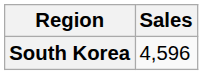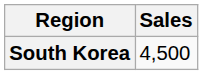 <table class="wikitable plainrowheaders">
 <tr>
 <th scope="col">Region</th>
 <th scope="col">Sales</th>
 </tr>
 <tr>
 <th scope="row">South Korea</th>
-<td>4,596</td>
+<td>4,500</td>
 </tr>
 </table>
